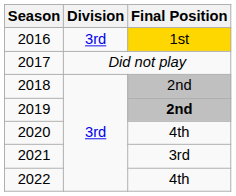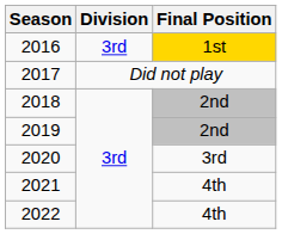 <table class="wikitable sortable">
 <tr>
 <th>Season</th>
 <th>Division</th>
 <th>Final Position</th>
 </tr>
 <tr>
 <td align=center>2016</td>
 <td align=center><a href='#'>3rd</a></td>
 <td align=center style="background:gold;">1st</td>
 </tr>
 <tr>
 <td align=center>2017</td>
 <td colspan=2 align=center><em>Did not play</em></td>
 </tr>
 <tr>
 <td align=center>2018</td>
 <td rowspan=5 align=center><a href='#'>3rd</a></td>
 <td align=center style="background:silver;">2nd</td>
 </tr>
 <tr>
 <td align=center>2019</td>
-<td align=center style="background:silver;"><strong>2nd</strong></td>
+<td align=center style="background:silver;">2nd</td>
 </tr>
 <tr>
 <td align=center>2020</td>
-<td align=center>4th</td>
+<td align=center>3rd</td>
 </tr>
 <tr>
 <td align=center>2021</td>
-<td align=center>3rd</td>
+<td align=center>4th</td>
 </tr>
 <tr>
 <td align=center>2022</td>
 <td align=center>4th</td>
 </tr>
 </table>
